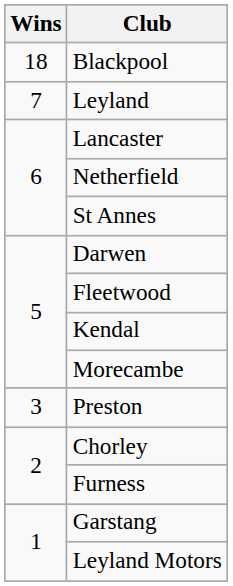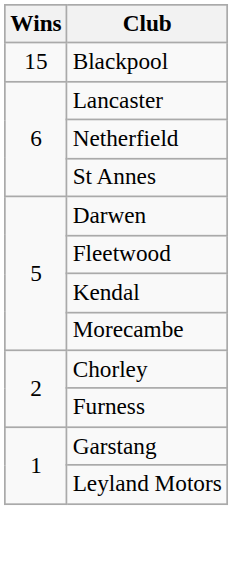 <table class=wikitable style="font-size:85%">
 <tr>
 <th>Wins</th>
 <th>Club</th>
 </tr>
 <tr>
-<td style="text-align: center;">18</td>
+<td style="text-align: center;">15</td>
 <td>Blackpool </td>
-</tr>
-<tr>
-<td rowspan=1 style="text-align: center;">7</td>
-<td>Leyland</td>
 </tr>
 <tr>
 <td rowspan=3 style="text-align: center;">6</td>
 <td>Lancaster</td>
 </tr>
 <tr>
 <td>Netherfield</td>
 </tr>
 <tr>
 <td>St Annes</td>
 </tr>
 <tr>
 <td rowspan=4 style="text-align: center;">5</td>
 <td>Darwen</td>
 </tr>
 <tr>
 <td>Fleetwood</td>
 </tr>
 <tr>
 <td>Kendal</td>
 </tr>
 <tr>
 <td>Morecambe</td>
 </tr>
 <tr>
-<td style="text-align: center;">3</td>
-<td>Preston </td>
-</tr>
-<tr>
 <td rowspan=2 style="text-align: center;">2</td>
 <td>Chorley</td>
 </tr>
 <tr>
 <td>Furness</td>
 </tr>
 <tr>
 <td rowspan=2 style="text-align: center;">1</td>
 <td>Garstang</td>
 </tr>
 <tr>
 <td>Leyland Motors</td>
 </tr>
 </table>
